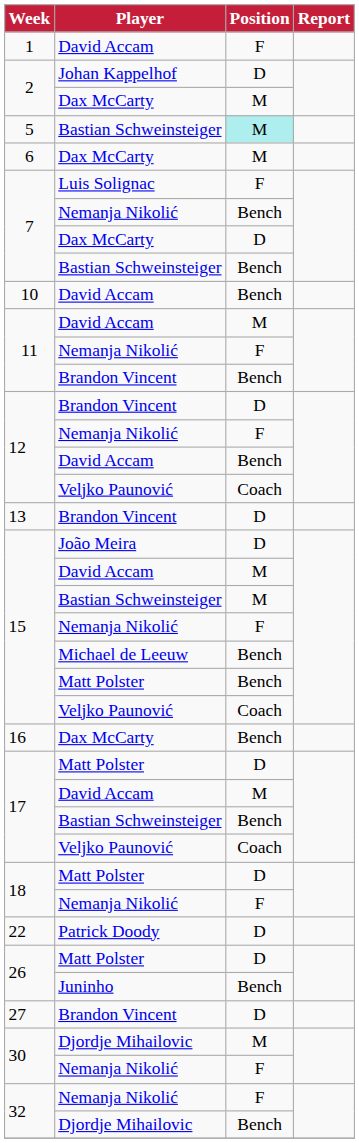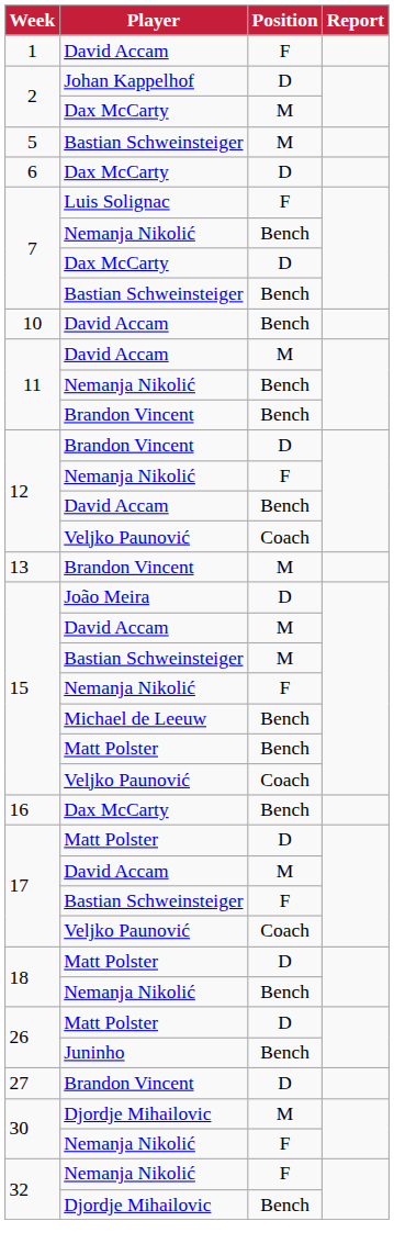 <table class=wikitable>
 <tr>
 <th style="background:#C41E3A; color:white; text-align:center;">Week</th>
 <th style="background:#C41E3A; color:white; text-align:center;">Player</th>
 <th style="background:#C41E3A; color:white; text-align:center;">Position</th>
 <th style="background:#C41E3A; color:white; text-align:center;">Report</th>
 </tr>
 <tr>
 <td style="text-align:center;">1</td>
 <td> <a href='#'>David Accam</a></td>
 <td style="text-align:center;">F</td>
 <td style="text-align:center;"></td>
 </tr>
 <tr>
 <td style="text-align:center;" rowspan="2">2</td>
 <td> <a href='#'>Johan Kappelhof</a></td>
 <td style="text-align:center;">D</td>
 <td style="text-align:center;" rowspan="2"></td>
 </tr>
 <tr>
 <td> <a href='#'>Dax McCarty</a></td>
 <td style="text-align:center;">M</td>
 </tr>
 <tr>
 <td style="text-align:center;">5</td>
 <td> <a href='#'>Bastian Schweinsteiger</a></td>
-<td style="background: paleturquoise; text-align:center;">M</td>
+<td style="text-align:center;">M</td>
 <td style="text-align:center;"></td>
 </tr>
 <tr>
 <td style="text-align:center;">6</td>
 <td> <a href='#'>Dax McCarty</a></td>
-<td style="text-align:center;">M</td>
+<td style="text-align:center;">D</td>
 <td style="text-align:center;"></td>
 </tr>
 <tr>
 <td style="text-align:center;" rowspan="4">7</td>
 <td> <a href='#'>Luis Solignac</a></td>
 <td style="text-align:center;">F</td>
 <td style="text-align:center;" rowspan="4"></td>
 </tr>
 <tr>
 <td> <a href='#'>Nemanja Nikolić</a></td>
 <td style="text-align:center;">Bench</td>
 </tr>
 <tr>
 <td> <a href='#'>Dax McCarty</a></td>
 <td style="text-align:center;">D</td>
 </tr>
 <tr>
 <td> <a href='#'>Bastian Schweinsteiger</a></td>
 <td style="text-align:center;">Bench</td>
 </tr>
 <tr>
 <td style="text-align:center;">10</td>
 <td> <a href='#'>David Accam</a></td>
 <td style="text-align:center;">Bench</td>
 <td style="text-align:center;"></td>
 </tr>
 <tr>
 <td style="text-align:center;" rowspan="3">11</td>
 <td> <a href='#'>David Accam</a></td>
 <td style="text-align:center;">M</td>
 <td style="text-align:center;" rowspan="3"></td>
 </tr>
 <tr>
 <td> <a href='#'>Nemanja Nikolić</a></td>
-<td style="text-align:center;">F</td>
+<td style="text-align:center;">Bench</td>
 </tr>
 <tr>
 <td> <a href='#'>Brandon Vincent</a></td>
 <td style="text-align:center;">Bench</td>
 </tr>
 <tr>
 <td style-"text-align:center;" rowspan="4">12</td>
 <td> <a href='#'>Brandon Vincent</a></td>
 <td style="text-align:center;">D</td>
 <td style="text-align:center;" rowspan="4"></td>
 </tr>
 <tr>
 <td> <a href='#'>Nemanja Nikolić</a></td>
 <td style="text-align:center;">F</td>
 </tr>
 <tr>
 <td> <a href='#'>David Accam</a></td>
 <td style="text-align:center;">Bench</td>
 </tr>
 <tr>
 <td> <a href='#'>Veljko Paunović</a></td>
 <td style="text-align:center;">Coach</td>
 </tr>
 <tr>
 <td style-"text-align:center;">13</td>
 <td> <a href='#'>Brandon Vincent</a></td>
-<td style="text-align:center;">D</td>
+<td style="text-align:center;">M</td>
 <td style="text-align:center;"></td>
 </tr>
 <tr>
 <td style-"text-align:center;" rowspan="7">15</td>
 <td> <a href='#'>João Meira</a></td>
 <td style="text-align:center;">D</td>
 <td style-"text-align:center;" rowspan="7"></td>
 </tr>
 <tr>
 <td> <a href='#'>David Accam</a></td>
 <td style="text-align:center;">M</td>
 </tr>
 <tr>
 <td> <a href='#'>Bastian Schweinsteiger</a></td>
 <td style="text-align:center;">M</td>
 </tr>
 <tr>
 <td> <a href='#'>Nemanja Nikolić</a></td>
 <td style="text-align:center;">F</td>
 </tr>
 <tr>
 <td> <a href='#'>Michael de Leeuw</a></td>
 <td style="text-align:center;">Bench</td>
 </tr>
 <tr>
 <td> <a href='#'>Matt Polster</a></td>
 <td style="text-align:center;">Bench</td>
 </tr>
 <tr>
 <td> <a href='#'>Veljko Paunović</a></td>
 <td style="text-align:center;">Coach</td>
 </tr>
 <tr>
 <td>16</td>
 <td> <a href='#'>Dax McCarty</a></td>
 <td style="text-align:center;">Bench</td>
 <td></td>
 </tr>
 <tr>
 <td style-"text-align:center;" rowspan="4">17</td>
 <td> <a href='#'>Matt Polster</a></td>
 <td style="text-align:center;">D</td>
 <td style="text-align:center;" rowspan="4"></td>
 </tr>
 <tr>
 <td> <a href='#'>David Accam</a></td>
 <td style="text-align:center;">M</td>
 </tr>
 <tr>
 <td> <a href='#'>Bastian Schweinsteiger</a></td>
-<td style="text-align:center;">Bench</td>
+<td style="text-align:center;">F</td>
 </tr>
 <tr>
 <td> <a href='#'>Veljko Paunović</a></td>
 <td style="text-align:center;">Coach</td>
 </tr>
 <tr>
 <td style-"text-align:center;" rowspan="2">18</td>
 <td> <a href='#'>Matt Polster</a></td>
 <td style="text-align:center;">D</td>
 <td style="text-align:center;" rowspan="2"></td>
 </tr>
 <tr>
 <td> <a href='#'>Nemanja Nikolić</a></td>
-<td style="text-align:center;">F</td>
-</tr>
-<tr>
-<td style-"text-align:center;">22</td>
-<td> <a href='#'>Patrick Doody</a></td>
-<td style="text-align:center;">D</td>
-<td style="text-align:center;"></td>
+<td style="text-align:center;">Bench</td>
 </tr>
 <tr>
 <td style-"text-align:center;" rowspan="2">26</td>
 <td> <a href='#'>Matt Polster</a></td>
 <td style="text-align:center;">D</td>
 <td style="text-align:center;" rowspan="2"></td>
 </tr>
 <tr>
 <td> <a href='#'>Juninho</a></td>
 <td style="text-align:center;">Bench</td>
 </tr>
 <tr>
 <td style-"text-align:center;">27</td>
 <td> <a href='#'>Brandon Vincent</a></td>
 <td style="text-align:center;">D</td>
 <td style="text-align:center;"></td>
 </tr>
 <tr>
 <td style-"text-align:center;" rowspan="2">30</td>
 <td> <a href='#'>Djordje Mihailovic</a></td>
 <td style="text-align:center;">M</td>
 <td style="text-align:center;" rowspan="2"></td>
 </tr>
 <tr>
 <td> <a href='#'>Nemanja Nikolić</a></td>
 <td style="text-align:center;">F</td>
 </tr>
 <tr>
 <td style-"text-align:center;" rowspan="2">32</td>
 <td> <a href='#'>Nemanja Nikolić</a></td>
 <td style="text-align:center;">F</td>
 <td style="text-align:center;" rowspan="2"></td>
 </tr>
 <tr>
 <td> <a href='#'>Djordje Mihailovic</a></td>
 <td style="text-align:center;">Bench</td>
 </tr>
 <tr>
 </tr>
 </table>
